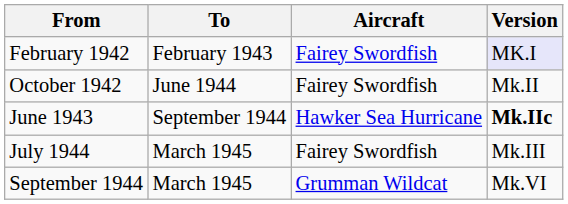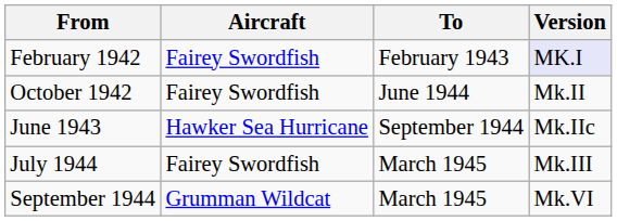 <table class="wikitable">
 <tr>
 <th>From</th>
+<th>Aircraft</th>
 <th>To</th>
-<th>Aircraft</th>
 <th>Version</th>
 </tr>
 <tr>
 <td>February 1942</td>
+<td><a href='#'>Fairey Swordfish</a></td>
 <td>February 1943</td>
-<td><a href='#'>Fairey Swordfish</a></td>
 <td style="background: lavender;">MK.I</td>
 </tr>
 <tr>
 <td>October 1942</td>
+<td>Fairey Swordfish</td>
 <td>June 1944</td>
-<td>Fairey Swordfish</td>
 <td>Mk.II</td>
 </tr>
 <tr>
 <td>June 1943</td>
+<td><a href='#'>Hawker Sea Hurricane</a></td>
 <td>September 1944</td>
-<td><a href='#'>Hawker Sea Hurricane</a></td>
-<td><strong>Mk.IIc</strong></td>
+<td>Mk.IIc</td>
 </tr>
 <tr>
 <td>July 1944</td>
+<td>Fairey Swordfish</td>
 <td>March 1945</td>
-<td>Fairey Swordfish</td>
 <td>Mk.III</td>
 </tr>
 <tr>
 <td>September 1944</td>
+<td><a href='#'>Grumman Wildcat</a></td>
 <td>March 1945</td>
-<td><a href='#'>Grumman Wildcat</a></td>
 <td>Mk.VI</td>
 </tr>
 </table>
